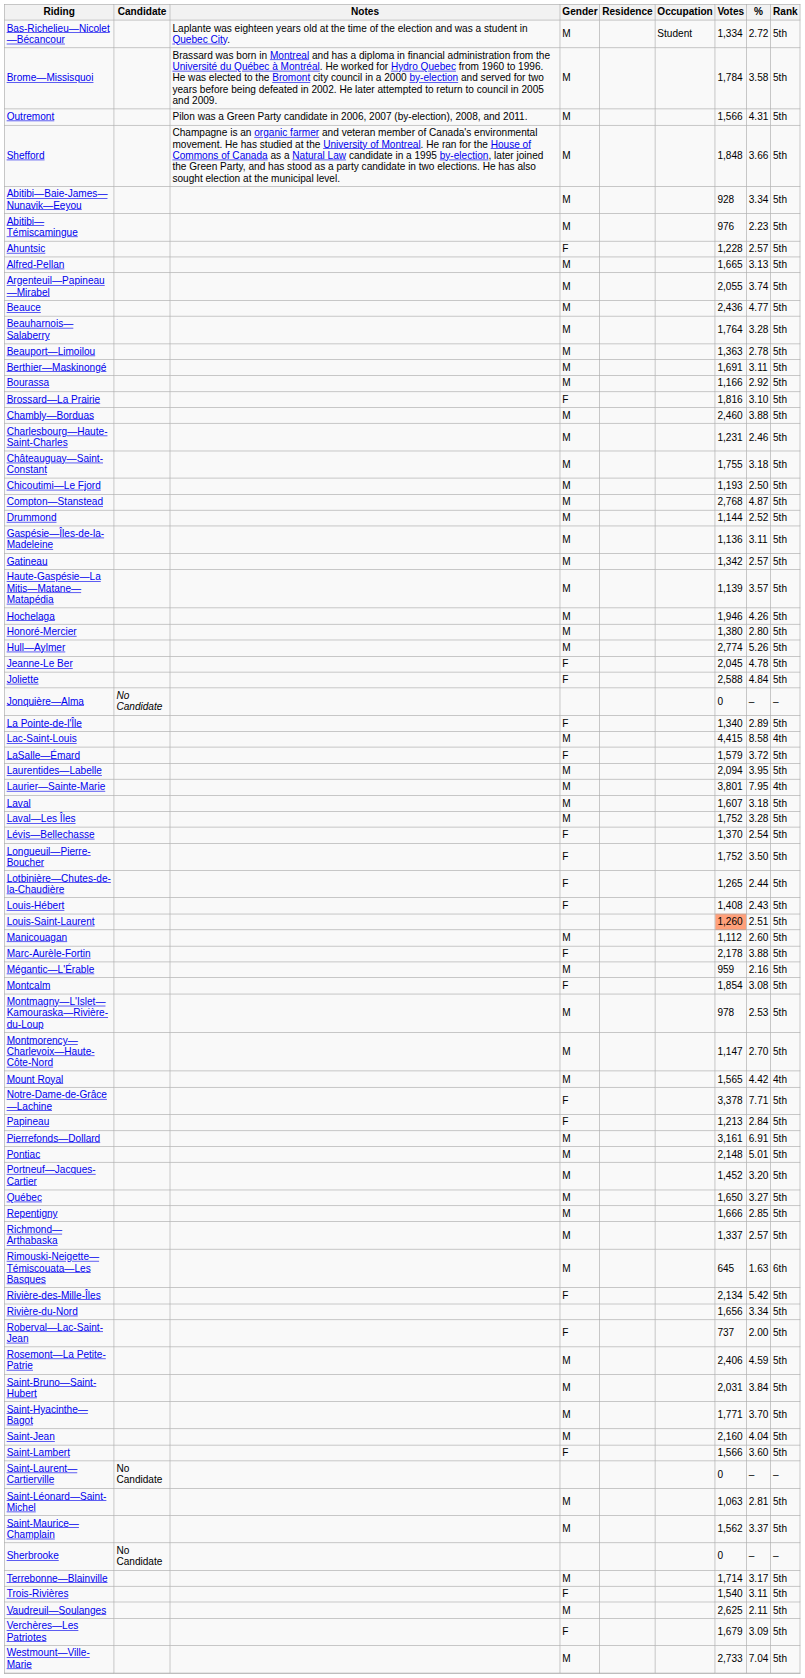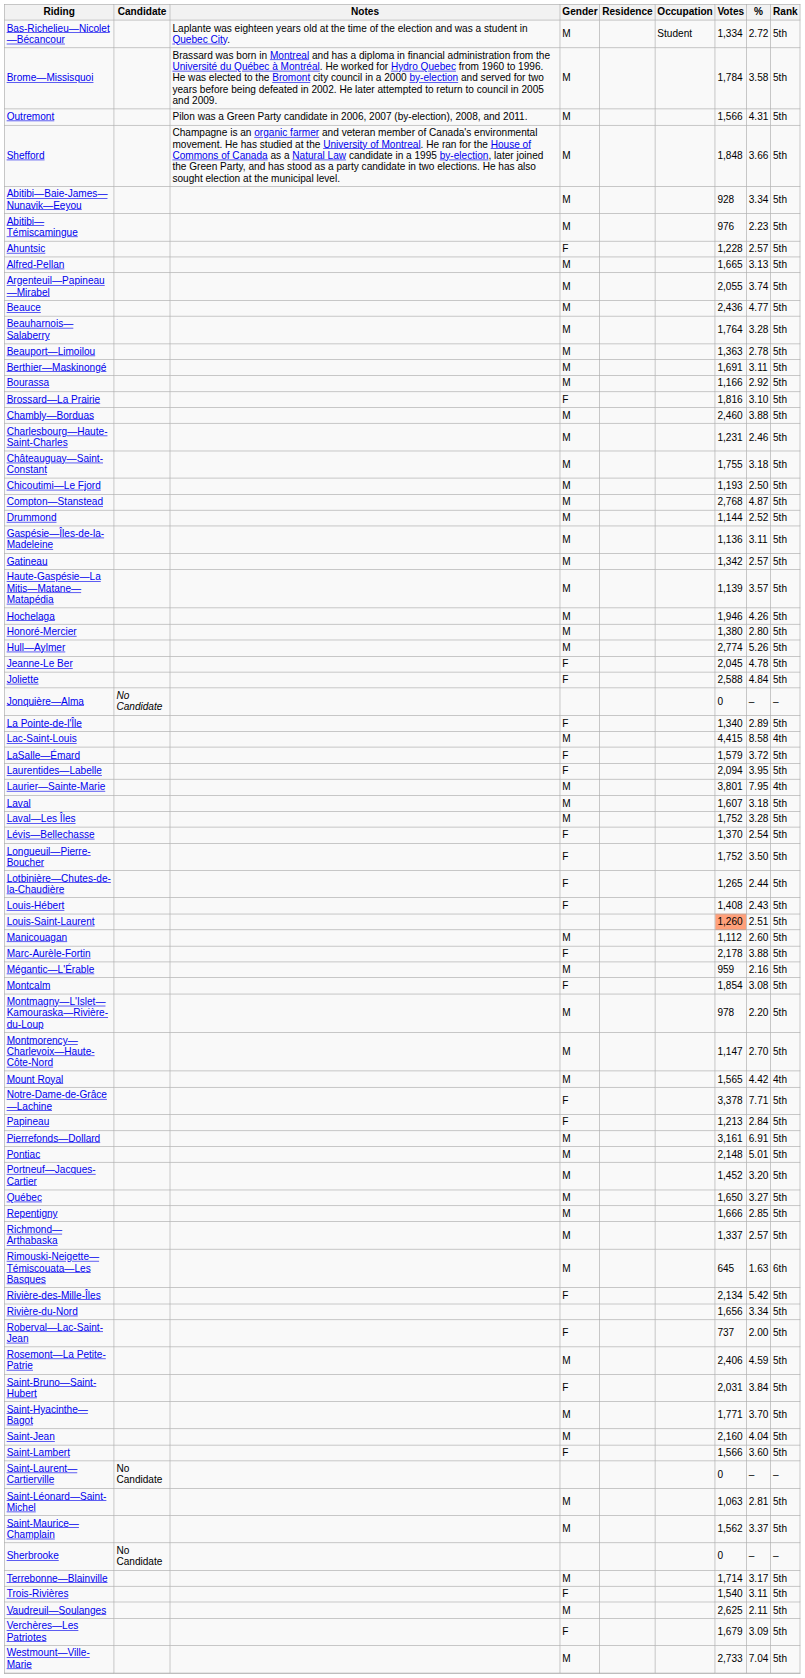 <table class="wikitable sortable" width="100%">
 <tr>
 <th>Riding</th>
 <th>Candidate</th>
 <th>Notes</th>
 <th>Gender</th>
 <th>Residence</th>
 <th>Occupation</th>
 <th>Votes</th>
 <th>%</th>
 <th>Rank</th>
 </tr>
 <tr>
 <td><a href='#'>Bas-Richelieu—Nicolet—Bécancour</a></td>
 <td></td>
 <td>Laplante was eighteen years old at the time of the election and was a student in <a href='#'>Quebec City</a>.</td>
 <td>M</td>
 <td></td>
 <td>Student</td>
 <td>1,334</td>
 <td>2.72</td>
 <td>5th</td>
 </tr>
 <tr>
 <td><a href='#'>Brome—Missisquoi</a></td>
 <td></td>
 <td>Brassard was born in <a href='#'>Montreal</a> and has a diploma in financial administration from the <a href='#'>Université du Québec à Montréal</a>. He worked for <a href='#'>Hydro Quebec</a> from 1960 to 1996. He was elected to the <a href='#'>Bromont</a> city council in a 2000 <a href='#'>by-election</a> and served for two years before being defeated in 2002. He later attempted to return to council in 2005 and 2009.</td>
 <td>M</td>
 <td></td>
 <td></td>
 <td>1,784</td>
 <td>3.58</td>
 <td>5th</td>
 </tr>
 <tr>
 <td><a href='#'>Outremont</a></td>
 <td></td>
 <td>Pilon was a Green Party candidate in 2006, 2007 (by-election), 2008, and 2011.</td>
 <td>M</td>
 <td></td>
 <td></td>
 <td>1,566</td>
 <td>4.31</td>
 <td>5th</td>
 </tr>
 <tr>
 <td><a href='#'>Shefford</a></td>
 <td></td>
 <td>Champagne is an <a href='#'>organic farmer</a> and veteran member of Canada's environmental movement. He has studied at the <a href='#'>University of Montreal</a>. He ran for the <a href='#'>House of Commons of Canada</a> as a <a href='#'>Natural Law</a> candidate in a 1995 <a href='#'>by-election</a>, later joined the Green Party, and has stood as a party candidate in two elections. He has also sought election at the municipal level.</td>
 <td>M</td>
 <td></td>
 <td></td>
 <td>1,848</td>
 <td>3.66</td>
 <td>5th</td>
 </tr>
 <tr>
 <td><a href='#'>Abitibi—Baie-James—Nunavik—Eeyou</a></td>
 <td></td>
 <td></td>
 <td>M</td>
 <td></td>
 <td></td>
 <td>928</td>
 <td>3.34</td>
 <td>5th</td>
 </tr>
 <tr>
 <td><a href='#'>Abitibi—Témiscamingue</a></td>
 <td></td>
 <td></td>
 <td>M</td>
 <td></td>
 <td></td>
 <td>976</td>
 <td>2.23</td>
 <td>5th</td>
 </tr>
 <tr>
 <td><a href='#'>Ahuntsic</a></td>
 <td></td>
 <td></td>
 <td>F</td>
 <td></td>
 <td></td>
 <td>1,228</td>
 <td>2.57</td>
 <td>5th</td>
 </tr>
 <tr>
 <td><a href='#'>Alfred-Pellan</a></td>
 <td></td>
 <td></td>
 <td>M</td>
 <td></td>
 <td></td>
 <td>1,665</td>
 <td>3.13</td>
 <td>5th</td>
 </tr>
 <tr>
 <td><a href='#'>Argenteuil—Papineau—Mirabel</a></td>
 <td></td>
 <td></td>
 <td>M</td>
 <td></td>
 <td></td>
 <td>2,055</td>
 <td>3.74</td>
 <td>5th</td>
 </tr>
 <tr>
 <td><a href='#'>Beauce</a></td>
 <td></td>
 <td></td>
 <td>M</td>
 <td></td>
 <td></td>
 <td>2,436</td>
 <td>4.77</td>
 <td>5th</td>
 </tr>
 <tr>
 <td><a href='#'>Beauharnois—Salaberry</a></td>
 <td></td>
 <td></td>
 <td>M</td>
 <td></td>
 <td></td>
 <td>1,764</td>
 <td>3.28</td>
 <td>5th</td>
 </tr>
 <tr>
 <td><a href='#'>Beauport—Limoilou</a></td>
 <td></td>
 <td></td>
 <td>M</td>
 <td></td>
 <td></td>
 <td>1,363</td>
 <td>2.78</td>
 <td>5th</td>
 </tr>
 <tr>
 <td><a href='#'>Berthier—Maskinongé</a></td>
 <td></td>
 <td></td>
 <td>M</td>
 <td></td>
 <td></td>
 <td>1,691</td>
 <td>3.11</td>
 <td>5th</td>
 </tr>
 <tr>
 <td><a href='#'>Bourassa</a></td>
 <td></td>
 <td></td>
 <td>M</td>
 <td></td>
 <td></td>
 <td>1,166</td>
 <td>2.92</td>
 <td>5th</td>
 </tr>
 <tr>
 <td><a href='#'>Brossard—La Prairie</a></td>
 <td></td>
 <td></td>
 <td>F</td>
 <td></td>
 <td></td>
 <td>1,816</td>
 <td>3.10</td>
 <td>5th</td>
 </tr>
 <tr>
 <td><a href='#'>Chambly—Borduas</a></td>
 <td></td>
 <td></td>
 <td>M</td>
 <td></td>
 <td></td>
 <td>2,460</td>
 <td>3.88</td>
 <td>5th</td>
 </tr>
 <tr>
 <td><a href='#'>Charlesbourg—Haute-Saint-Charles</a></td>
 <td></td>
 <td></td>
 <td>M</td>
 <td></td>
 <td></td>
 <td>1,231</td>
 <td>2.46</td>
 <td>5th</td>
 </tr>
 <tr>
 <td><a href='#'>Châteauguay—Saint-Constant</a></td>
 <td></td>
 <td></td>
 <td>M</td>
 <td></td>
 <td></td>
 <td>1,755</td>
 <td>3.18</td>
 <td>5th</td>
 </tr>
 <tr>
 <td><a href='#'>Chicoutimi—Le Fjord</a></td>
 <td></td>
 <td></td>
 <td>M</td>
 <td></td>
 <td></td>
 <td>1,193</td>
 <td>2.50</td>
 <td>5th</td>
 </tr>
 <tr>
 <td><a href='#'>Compton—Stanstead</a></td>
 <td></td>
 <td></td>
 <td>M</td>
 <td></td>
 <td></td>
 <td>2,768</td>
 <td>4.87</td>
 <td>5th</td>
 </tr>
 <tr>
 <td><a href='#'>Drummond</a></td>
 <td></td>
 <td></td>
 <td>M</td>
 <td></td>
 <td></td>
 <td>1,144</td>
 <td>2.52</td>
 <td>5th</td>
 </tr>
 <tr>
 <td><a href='#'>Gaspésie—Îles-de-la-Madeleine</a></td>
 <td></td>
 <td></td>
 <td>M</td>
 <td></td>
 <td></td>
 <td>1,136</td>
 <td>3.11</td>
 <td>5th</td>
 </tr>
 <tr>
 <td><a href='#'>Gatineau</a></td>
 <td></td>
 <td></td>
 <td>M</td>
 <td></td>
 <td></td>
 <td>1,342</td>
 <td>2.57</td>
 <td>5th</td>
 </tr>
 <tr>
 <td><a href='#'>Haute-Gaspésie—La Mitis—Matane—Matapédia</a></td>
 <td></td>
 <td></td>
 <td>M</td>
 <td></td>
 <td></td>
 <td>1,139</td>
 <td>3.57</td>
 <td>5th</td>
 </tr>
 <tr>
 <td><a href='#'>Hochelaga</a></td>
 <td></td>
 <td></td>
 <td>M</td>
 <td></td>
 <td></td>
 <td>1,946</td>
 <td>4.26</td>
 <td>5th</td>
 </tr>
 <tr>
 <td><a href='#'>Honoré-Mercier</a></td>
 <td></td>
 <td></td>
 <td>M</td>
 <td></td>
 <td></td>
 <td>1,380</td>
 <td>2.80</td>
 <td>5th</td>
 </tr>
 <tr>
 <td><a href='#'>Hull—Aylmer</a></td>
 <td></td>
 <td></td>
 <td>M</td>
 <td></td>
 <td></td>
 <td>2,774</td>
 <td>5.26</td>
 <td>5th</td>
 </tr>
 <tr>
 <td><a href='#'>Jeanne-Le Ber</a></td>
 <td></td>
 <td></td>
 <td>F</td>
 <td></td>
 <td></td>
 <td>2,045</td>
 <td>4.78</td>
 <td>5th</td>
 </tr>
 <tr>
 <td><a href='#'>Joliette</a></td>
 <td></td>
 <td></td>
 <td>F</td>
 <td></td>
 <td></td>
 <td>2,588</td>
 <td>4.84</td>
 <td>5th</td>
 </tr>
 <tr>
 <td><a href='#'>Jonquière—Alma</a></td>
 <td><em>No Candidate</em></td>
 <td></td>
 <td></td>
 <td></td>
 <td></td>
 <td>0</td>
 <td>–</td>
 <td>–</td>
 </tr>
 <tr>
 <td><a href='#'>La Pointe-de-l'Île</a></td>
 <td></td>
 <td></td>
 <td>F</td>
 <td></td>
 <td></td>
 <td>1,340</td>
 <td>2.89</td>
 <td>5th</td>
 </tr>
 <tr>
 <td><a href='#'>Lac-Saint-Louis</a></td>
 <td></td>
 <td></td>
 <td>M</td>
 <td></td>
 <td></td>
 <td>4,415</td>
 <td>8.58</td>
 <td>4th</td>
 </tr>
 <tr>
 <td><a href='#'>LaSalle—Émard</a></td>
 <td></td>
 <td></td>
 <td>F</td>
 <td></td>
 <td></td>
 <td>1,579</td>
 <td>3.72</td>
 <td>5th</td>
 </tr>
 <tr>
 <td><a href='#'>Laurentides—Labelle</a></td>
 <td></td>
 <td></td>
-<td>M</td>
+<td>F</td>
 <td></td>
 <td></td>
 <td>2,094</td>
 <td>3.95</td>
 <td>5th</td>
 </tr>
 <tr>
 <td><a href='#'>Laurier—Sainte-Marie</a></td>
 <td></td>
 <td></td>
 <td>M</td>
 <td></td>
 <td></td>
 <td>3,801</td>
 <td>7.95</td>
 <td>4th</td>
 </tr>
 <tr>
 <td><a href='#'>Laval</a></td>
 <td></td>
 <td></td>
 <td>M</td>
 <td></td>
 <td></td>
 <td>1,607</td>
 <td>3.18</td>
 <td>5th</td>
 </tr>
 <tr>
 <td><a href='#'>Laval—Les Îles</a></td>
 <td></td>
 <td></td>
 <td>M</td>
 <td></td>
 <td></td>
 <td>1,752</td>
 <td>3.28</td>
 <td>5th</td>
 </tr>
 <tr>
 <td><a href='#'>Lévis—Bellechasse</a></td>
 <td></td>
 <td></td>
 <td>F</td>
 <td></td>
 <td></td>
 <td>1,370</td>
 <td>2.54</td>
 <td>5th</td>
 </tr>
 <tr>
 <td><a href='#'>Longueuil—Pierre-Boucher</a></td>
 <td></td>
 <td></td>
 <td>F</td>
 <td></td>
 <td></td>
 <td>1,752</td>
 <td>3.50</td>
 <td>5th</td>
 </tr>
 <tr>
 <td><a href='#'>Lotbinière—Chutes-de-la-Chaudière</a></td>
 <td></td>
 <td></td>
 <td>F</td>
 <td></td>
 <td></td>
 <td>1,265</td>
 <td>2.44</td>
 <td>5th</td>
 </tr>
 <tr>
 <td><a href='#'>Louis-Hébert</a></td>
 <td></td>
 <td></td>
 <td>F</td>
 <td></td>
 <td></td>
 <td>1,408</td>
 <td>2.43</td>
 <td>5th</td>
 </tr>
 <tr>
 <td><a href='#'>Louis-Saint-Laurent</a></td>
 <td></td>
 <td></td>
 <td></td>
 <td></td>
 <td></td>
 <td style="background: lightsalmon;">1,260</td>
 <td>2.51</td>
 <td>5th</td>
 </tr>
 <tr>
 <td><a href='#'>Manicouagan</a></td>
 <td></td>
 <td></td>
 <td>M</td>
 <td></td>
 <td></td>
 <td>1,112</td>
 <td>2.60</td>
 <td>5th</td>
 </tr>
 <tr>
 <td><a href='#'>Marc-Aurèle-Fortin</a></td>
 <td></td>
 <td></td>
 <td>F</td>
 <td></td>
 <td></td>
 <td>2,178</td>
 <td>3.88</td>
 <td>5th</td>
 </tr>
 <tr>
 <td><a href='#'>Mégantic—L'Érable</a></td>
 <td></td>
 <td></td>
 <td>M</td>
 <td></td>
 <td></td>
 <td>959</td>
 <td>2.16</td>
 <td>5th</td>
 </tr>
 <tr>
 <td><a href='#'>Montcalm</a></td>
 <td></td>
 <td></td>
 <td>F</td>
 <td></td>
 <td></td>
 <td>1,854</td>
 <td>3.08</td>
 <td>5th</td>
 </tr>
 <tr>
 <td><a href='#'>Montmagny—L'Islet—Kamouraska—Rivière-du-Loup</a></td>
 <td></td>
 <td></td>
 <td>M</td>
 <td></td>
 <td></td>
 <td>978</td>
-<td>2.53</td>
+<td>2.20</td>
 <td>5th</td>
 </tr>
 <tr>
 <td><a href='#'>Montmorency—Charlevoix—Haute-Côte-Nord</a></td>
 <td></td>
 <td></td>
 <td>M</td>
 <td></td>
 <td></td>
 <td>1,147</td>
 <td>2.70</td>
 <td>5th</td>
 </tr>
 <tr>
 <td><a href='#'>Mount Royal</a></td>
 <td></td>
 <td></td>
 <td>M</td>
 <td></td>
 <td></td>
 <td>1,565</td>
 <td>4.42</td>
 <td>4th</td>
 </tr>
 <tr>
 <td><a href='#'>Notre-Dame-de-Grâce—Lachine</a></td>
 <td></td>
 <td></td>
 <td>F</td>
 <td></td>
 <td></td>
 <td>3,378</td>
 <td>7.71</td>
 <td>5th</td>
 </tr>
 <tr>
 <td><a href='#'>Papineau</a></td>
 <td></td>
 <td></td>
 <td>F</td>
 <td></td>
 <td></td>
 <td>1,213</td>
 <td>2.84</td>
 <td>5th</td>
 </tr>
 <tr>
 <td><a href='#'>Pierrefonds—Dollard</a></td>
 <td></td>
 <td></td>
 <td>M</td>
 <td></td>
 <td></td>
 <td>3,161</td>
 <td>6.91</td>
 <td>5th</td>
 </tr>
 <tr>
 <td><a href='#'>Pontiac</a></td>
 <td></td>
 <td></td>
 <td>M</td>
 <td></td>
 <td></td>
 <td>2,148</td>
 <td>5.01</td>
 <td>5th</td>
 </tr>
 <tr>
 <td><a href='#'>Portneuf—Jacques-Cartier</a></td>
 <td></td>
 <td></td>
 <td>M</td>
 <td></td>
 <td></td>
 <td>1,452</td>
 <td>3.20</td>
 <td>5th</td>
 </tr>
 <tr>
 <td><a href='#'>Québec</a></td>
 <td></td>
 <td></td>
 <td>M</td>
 <td></td>
 <td></td>
 <td>1,650</td>
 <td>3.27</td>
 <td>5th</td>
 </tr>
 <tr>
 <td><a href='#'>Repentigny</a></td>
 <td></td>
 <td></td>
 <td>M</td>
 <td></td>
 <td></td>
 <td>1,666</td>
 <td>2.85</td>
 <td>5th</td>
 </tr>
 <tr>
 <td><a href='#'>Richmond—Arthabaska</a></td>
 <td></td>
 <td></td>
 <td>M</td>
 <td></td>
 <td></td>
 <td>1,337</td>
 <td>2.57</td>
 <td>5th</td>
 </tr>
 <tr>
 <td><a href='#'>Rimouski-Neigette—Témiscouata—Les Basques</a></td>
 <td></td>
 <td></td>
 <td>M</td>
 <td></td>
 <td></td>
 <td>645</td>
 <td>1.63</td>
 <td>6th</td>
 </tr>
 <tr>
 <td><a href='#'>Rivière-des-Mille-Îles</a></td>
 <td></td>
 <td></td>
 <td>F</td>
 <td></td>
 <td></td>
 <td>2,134</td>
 <td>5.42</td>
 <td>5th</td>
 </tr>
 <tr>
 <td><a href='#'>Rivière-du-Nord</a></td>
 <td></td>
 <td></td>
 <td></td>
 <td></td>
 <td></td>
 <td>1,656</td>
 <td>3.34</td>
 <td>5th</td>
 </tr>
 <tr>
 <td><a href='#'>Roberval—Lac-Saint-Jean</a></td>
 <td></td>
 <td></td>
 <td>F</td>
 <td></td>
 <td></td>
 <td>737</td>
 <td>2.00</td>
 <td>5th</td>
 </tr>
 <tr>
 <td><a href='#'>Rosemont—La Petite-Patrie</a></td>
 <td></td>
 <td></td>
 <td>M</td>
 <td></td>
 <td></td>
 <td>2,406</td>
 <td>4.59</td>
 <td>5th</td>
 </tr>
 <tr>
 <td><a href='#'>Saint-Bruno—Saint-Hubert</a></td>
 <td></td>
 <td></td>
-<td>M</td>
+<td>F</td>
 <td></td>
 <td></td>
 <td>2,031</td>
 <td>3.84</td>
 <td>5th</td>
 </tr>
 <tr>
 <td><a href='#'>Saint-Hyacinthe—Bagot</a></td>
 <td></td>
 <td></td>
 <td>M</td>
 <td></td>
 <td></td>
 <td>1,771</td>
 <td>3.70</td>
 <td>5th</td>
 </tr>
 <tr>
 <td><a href='#'>Saint-Jean</a></td>
 <td></td>
 <td></td>
 <td>M</td>
 <td></td>
 <td></td>
 <td>2,160</td>
 <td>4.04</td>
 <td>5th</td>
 </tr>
 <tr>
 <td><a href='#'>Saint-Lambert</a></td>
 <td></td>
 <td></td>
 <td>F</td>
 <td></td>
 <td></td>
 <td>1,566</td>
 <td>3.60</td>
 <td>5th</td>
 </tr>
 <tr>
 <td><a href='#'>Saint-Laurent—Cartierville</a></td>
 <td>No Candidate </td>
 <td></td>
 <td></td>
 <td></td>
 <td></td>
 <td>0</td>
 <td>–</td>
 <td>–</td>
 </tr>
 <tr>
 <td><a href='#'>Saint-Léonard—Saint-Michel</a></td>
 <td></td>
 <td></td>
 <td>M</td>
 <td></td>
 <td></td>
 <td>1,063</td>
 <td>2.81</td>
 <td>5th</td>
 </tr>
 <tr>
 <td><a href='#'>Saint-Maurice—Champlain</a></td>
 <td></td>
 <td></td>
 <td>M</td>
 <td></td>
 <td></td>
 <td>1,562</td>
 <td>3.37</td>
 <td>5th</td>
 </tr>
 <tr>
 <td><a href='#'>Sherbrooke</a></td>
 <td>No Candidate</td>
 <td></td>
 <td></td>
 <td></td>
 <td></td>
 <td>0</td>
 <td>–</td>
 <td>–</td>
 </tr>
 <tr>
 <td><a href='#'>Terrebonne—Blainville</a></td>
 <td></td>
 <td></td>
 <td>M</td>
 <td></td>
 <td></td>
 <td>1,714</td>
 <td>3.17</td>
 <td>5th</td>
 </tr>
 <tr>
 <td><a href='#'>Trois-Rivières</a></td>
 <td></td>
 <td></td>
 <td>F</td>
 <td></td>
 <td></td>
 <td>1,540</td>
 <td>3.11</td>
 <td>5th</td>
 </tr>
 <tr>
 <td><a href='#'>Vaudreuil—Soulanges</a></td>
 <td></td>
 <td></td>
 <td>M</td>
 <td></td>
 <td></td>
 <td>2,625</td>
 <td>2.11</td>
 <td>5th</td>
 </tr>
 <tr>
 <td><a href='#'>Verchères—Les Patriotes</a></td>
 <td></td>
 <td></td>
 <td>F</td>
 <td></td>
 <td></td>
 <td>1,679</td>
 <td>3.09</td>
 <td>5th</td>
 </tr>
 <tr>
 <td><a href='#'>Westmount—Ville-Marie</a></td>
 <td></td>
 <td></td>
 <td>M</td>
 <td></td>
 <td></td>
 <td>2,733</td>
 <td>7.04</td>
 <td>5th</td>
 </tr>
 <tr>
 </tr>
 </table>
